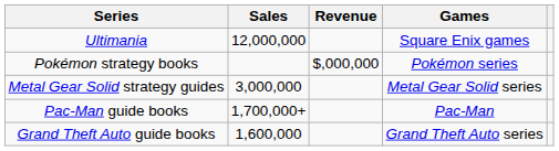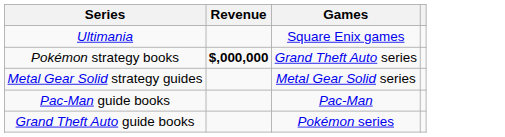 <table class="wikitable sortable" style="text-align:center">
 <tr>
 <th>Series</th>
-<th>Sales</th>
 <th>Revenue</th>
 <th>Games</th>
 <th class="unsortable"></th>
 </tr>
 <tr>
 <td><em><a href='#'>Ultimania</a></em></td>
-<td>12,000,000</td>
 <td></td>
 <td><a href='#'>Square Enix games</a></td>
 <td></td>
 </tr>
 <tr>
 <td><em>Pokémon</em> strategy books</td>
-<td></td>
-<td>$,000,000</td>
-<td><a href='#'><em>Pokémon</em> series</a></td>
+<td><strong>$,000,000</strong></td>
+<td><em><a href='#'>Grand Theft Auto</a></em> series</td>
 <td></td>
 </tr>
 <tr>
 <td><em><a href='#'>Metal Gear Solid</a></em> strategy guides</td>
-<td>3,000,000</td>
 <td></td>
 <td><em><a href='#'>Metal Gear Solid</a></em> series</td>
 <td></td>
 </tr>
 <tr>
 <td><em><a href='#'>Pac-Man</a></em> guide books</td>
-<td>1,700,000+</td>
 <td></td>
 <td><em><a href='#'>Pac-Man</a></em></td>
 <td></td>
 </tr>
 <tr>
 <td><em><a href='#'>Grand Theft Auto</a></em> guide books</td>
-<td>1,600,000</td>
 <td></td>
-<td><em><a href='#'>Grand Theft Auto</a></em> series</td>
+<td><a href='#'><em>Pokémon</em> series</a></td>
 <td></td>
 </tr>
 </table>
